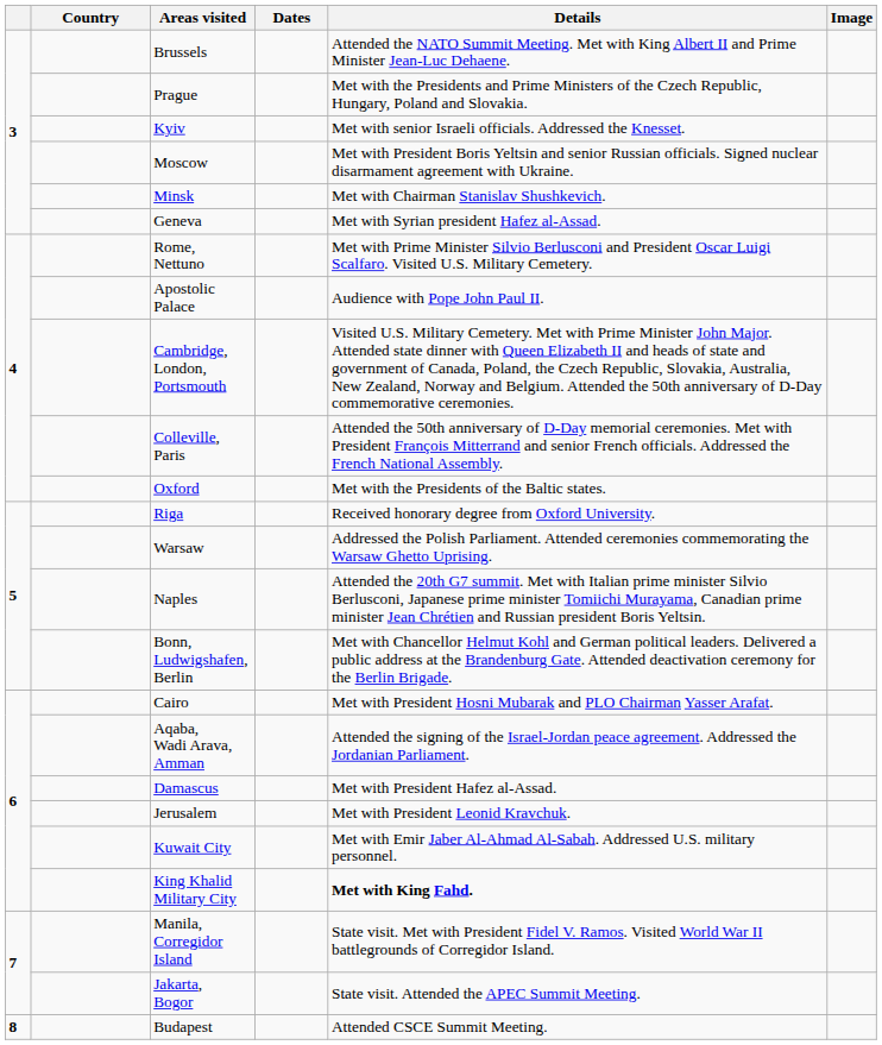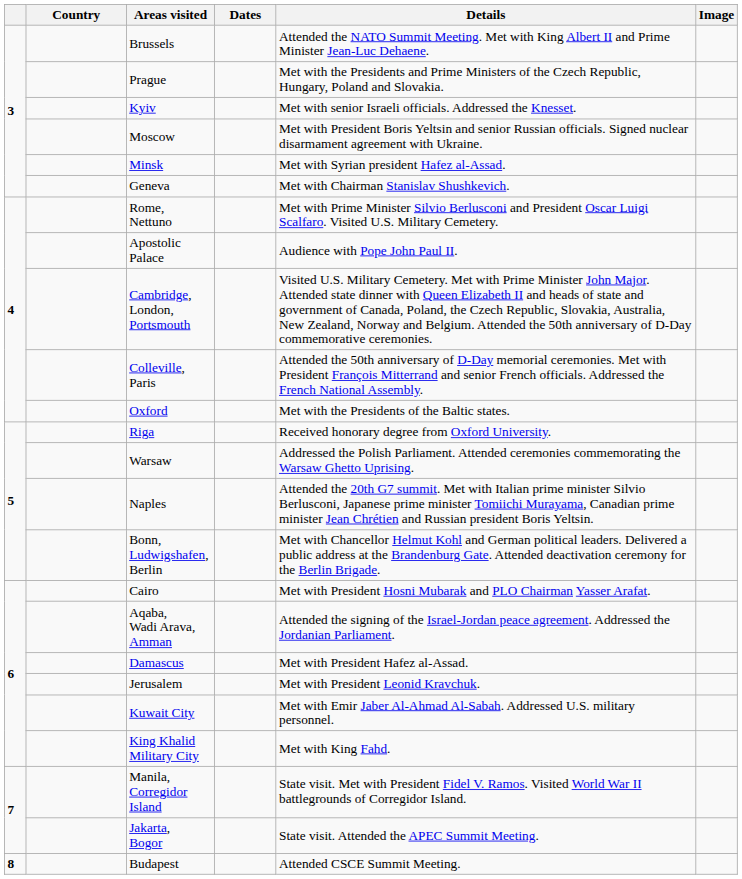 <table class="wikitable sortable" border="1" style="margin: 1em auto 1em auto">
 <tr>
 <th style="width: 3%;"></th>
 <th width=120>Country</th>
 <th width=100>Areas visited</th>
 <th width=70>Dates</th>
 <th width=550>Details</th>
 <th>Image</th>
 </tr>
 <tr>
 <td rowspan=6><strong>3</strong></td>
 <td></td>
 <td>Brussels</td>
 <td></td>
 <td>Attended the <a href='#'>NATO Summit Meeting</a>. Met with King <a href='#'>Albert II</a> and Prime Minister <a href='#'>Jean-Luc Dehaene</a>.</td>
 <td></td>
 </tr>
 <tr>
 <td></td>
 <td>Prague</td>
 <td></td>
 <td>Met with the Presidents and Prime Ministers of the Czech Republic, Hungary, Poland and Slovakia.</td>
 <td></td>
 </tr>
 <tr>
 <td></td>
 <td><a href='#'>Kyiv</a></td>
 <td></td>
 <td>Met with senior Israeli officials. Addressed the <a href='#'>Knesset</a>.</td>
 <td></td>
 </tr>
 <tr>
 <td></td>
 <td>Moscow</td>
 <td></td>
 <td>Met with President Boris Yeltsin and senior Russian officials. Signed nuclear disarmament agreement with Ukraine.</td>
 <td></td>
 </tr>
 <tr>
 <td></td>
 <td><a href='#'>Minsk</a></td>
 <td></td>
-<td>Met with Chairman <a href='#'>Stanislav Shushkevich</a>.</td>
+<td>Met with Syrian president <a href='#'>Hafez al-Assad</a>.</td>
 <td></td>
 </tr>
 <tr>
 <td></td>
 <td>Geneva</td>
 <td></td>
-<td>Met with Syrian president <a href='#'>Hafez al-Assad</a>.</td>
+<td>Met with Chairman <a href='#'>Stanislav Shushkevich</a>.</td>
 <td></td>
 </tr>
 <tr>
 <td rowspan=5><strong>4</strong></td>
 <td></td>
 <td>Rome,<br>Nettuno</td>
 <td></td>
 <td>Met with Prime Minister <a href='#'>Silvio Berlusconi</a> and President <a href='#'>Oscar Luigi Scalfaro</a>. Visited U.S. Military Cemetery.</td>
 <td></td>
 </tr>
 <tr>
 <td></td>
 <td>Apostolic Palace</td>
 <td></td>
 <td>Audience with <a href='#'>Pope John Paul II</a>.</td>
 <td></td>
 </tr>
 <tr>
 <td></td>
 <td><a href='#'>Cambridge</a>,<br>London,<br><a href='#'>Portsmouth</a></td>
 <td></td>
 <td>Visited U.S. Military Cemetery. Met with Prime Minister <a href='#'>John Major</a>. Attended state dinner with <a href='#'>Queen Elizabeth II</a> and heads of state and government of Canada, Poland, the Czech Republic, Slovakia, Australia, New Zealand, Norway and Belgium. Attended the 50th anniversary of D-Day commemorative ceremonies.</td>
 <td></td>
 </tr>
 <tr>
 <td></td>
 <td><a href='#'>Colleville</a>,<br>Paris</td>
 <td></td>
 <td>Attended the 50th anniversary of <a href='#'>D-Day</a> memorial ceremonies. Met with President <a href='#'>François Mitterrand</a> and senior French officials. Addressed the <a href='#'>French National Assembly</a>.</td>
 <td></td>
 </tr>
 <tr>
 <td></td>
 <td><a href='#'>Oxford</a></td>
 <td></td>
 <td>Met with the Presidents of the Baltic states.</td>
 <td></td>
 </tr>
 <tr>
 <td rowspan=4><strong>5</strong></td>
 <td></td>
 <td><a href='#'>Riga</a></td>
 <td></td>
 <td>Received honorary degree from <a href='#'>Oxford University</a>.</td>
 <td></td>
 </tr>
 <tr>
 <td></td>
 <td>Warsaw</td>
 <td></td>
 <td>Addressed the Polish Parliament. Attended ceremonies commemorating the <a href='#'>Warsaw Ghetto Uprising</a>.</td>
 <td></td>
 </tr>
 <tr>
 <td></td>
 <td>Naples</td>
 <td></td>
 <td>Attended the <a href='#'>20th G7 summit</a>. Met with Italian prime minister Silvio Berlusconi, Japanese prime minister <a href='#'>Tomiichi Murayama</a>, Canadian prime minister <a href='#'>Jean Chrétien</a> and Russian president Boris Yeltsin.</td>
 <td></td>
 </tr>
 <tr>
 <td></td>
 <td>Bonn,<br><a href='#'>Ludwigshafen</a>,<br>Berlin</td>
 <td></td>
 <td>Met with Chancellor <a href='#'>Helmut Kohl</a> and German political leaders. Delivered a public address at the <a href='#'>Brandenburg Gate</a>. Attended deactivation ceremony for the <a href='#'>Berlin Brigade</a>.</td>
 <td></td>
 </tr>
 <tr>
 <td rowspan=6><strong>6</strong></td>
 <td></td>
 <td>Cairo</td>
 <td></td>
 <td>Met with President <a href='#'>Hosni Mubarak</a> and <a href='#'>PLO Chairman</a> <a href='#'>Yasser Arafat</a>.</td>
 <td></td>
 </tr>
 <tr>
 <td></td>
 <td>Aqaba,<br>Wadi Arava,<br><a href='#'>Amman</a></td>
 <td></td>
 <td>Attended the signing of the <a href='#'>Israel-Jordan peace agreement</a>. Addressed the <a href='#'>Jordanian Parliament</a>.</td>
 <td></td>
 </tr>
 <tr>
 <td></td>
 <td><a href='#'>Damascus</a></td>
 <td></td>
 <td>Met with President Hafez al-Assad.</td>
 <td></td>
 </tr>
 <tr>
 <td></td>
 <td>Jerusalem</td>
 <td></td>
 <td>Met with President <a href='#'>Leonid Kravchuk</a>.</td>
 <td></td>
 </tr>
 <tr>
 <td></td>
 <td><a href='#'>Kuwait City</a></td>
 <td></td>
 <td>Met with Emir <a href='#'>Jaber Al-Ahmad Al-Sabah</a>. Addressed U.S. military personnel.</td>
 <td></td>
 </tr>
 <tr>
 <td></td>
 <td><a href='#'>King Khalid Military City</a></td>
 <td></td>
-<td><strong>Met with King <a href='#'>Fahd</a>.</strong></td>
+<td>Met with King <a href='#'>Fahd</a>.</td>
 <td></td>
 </tr>
 <tr>
 <td rowspan=2><strong>7</strong></td>
 <td></td>
 <td>Manila,<br><a href='#'>Corregidor Island</a></td>
 <td></td>
 <td>State visit. Met with President <a href='#'>Fidel V. Ramos</a>. Visited <a href='#'>World War II</a> battlegrounds of Corregidor Island.</td>
 <td></td>
 </tr>
 <tr>
 <td></td>
 <td><a href='#'>Jakarta</a>,<br><a href='#'>Bogor</a></td>
 <td></td>
 <td>State visit. Attended the <a href='#'>APEC Summit Meeting</a>.</td>
 <td></td>
 </tr>
 <tr>
 <td><strong>8</strong></td>
 <td></td>
 <td>Budapest</td>
 <td></td>
 <td>Attended CSCE Summit Meeting.</td>
 <td></td>
 </tr>
 </table>
